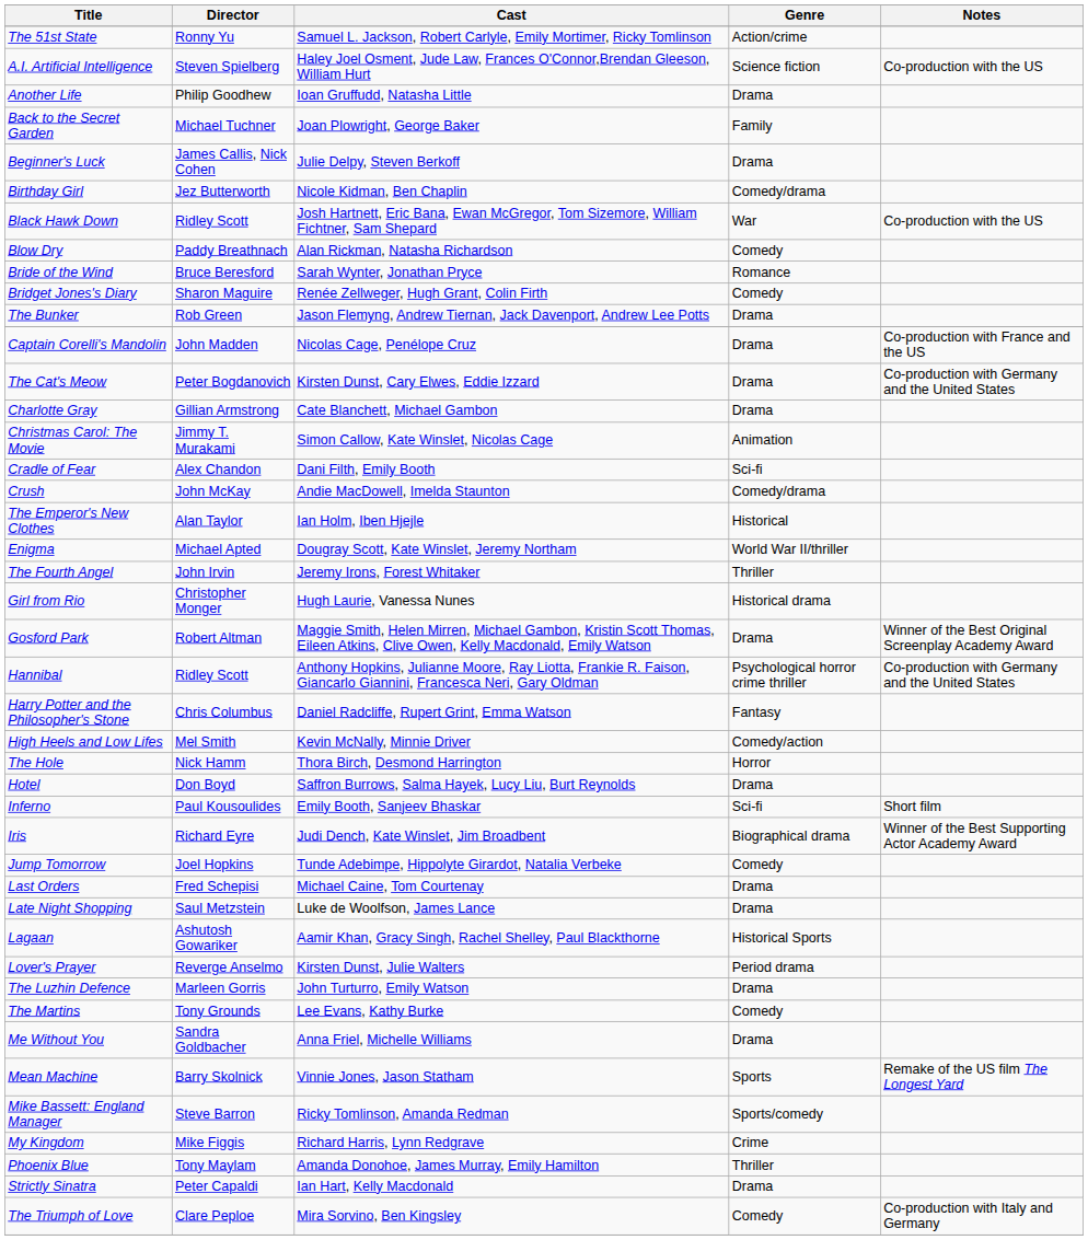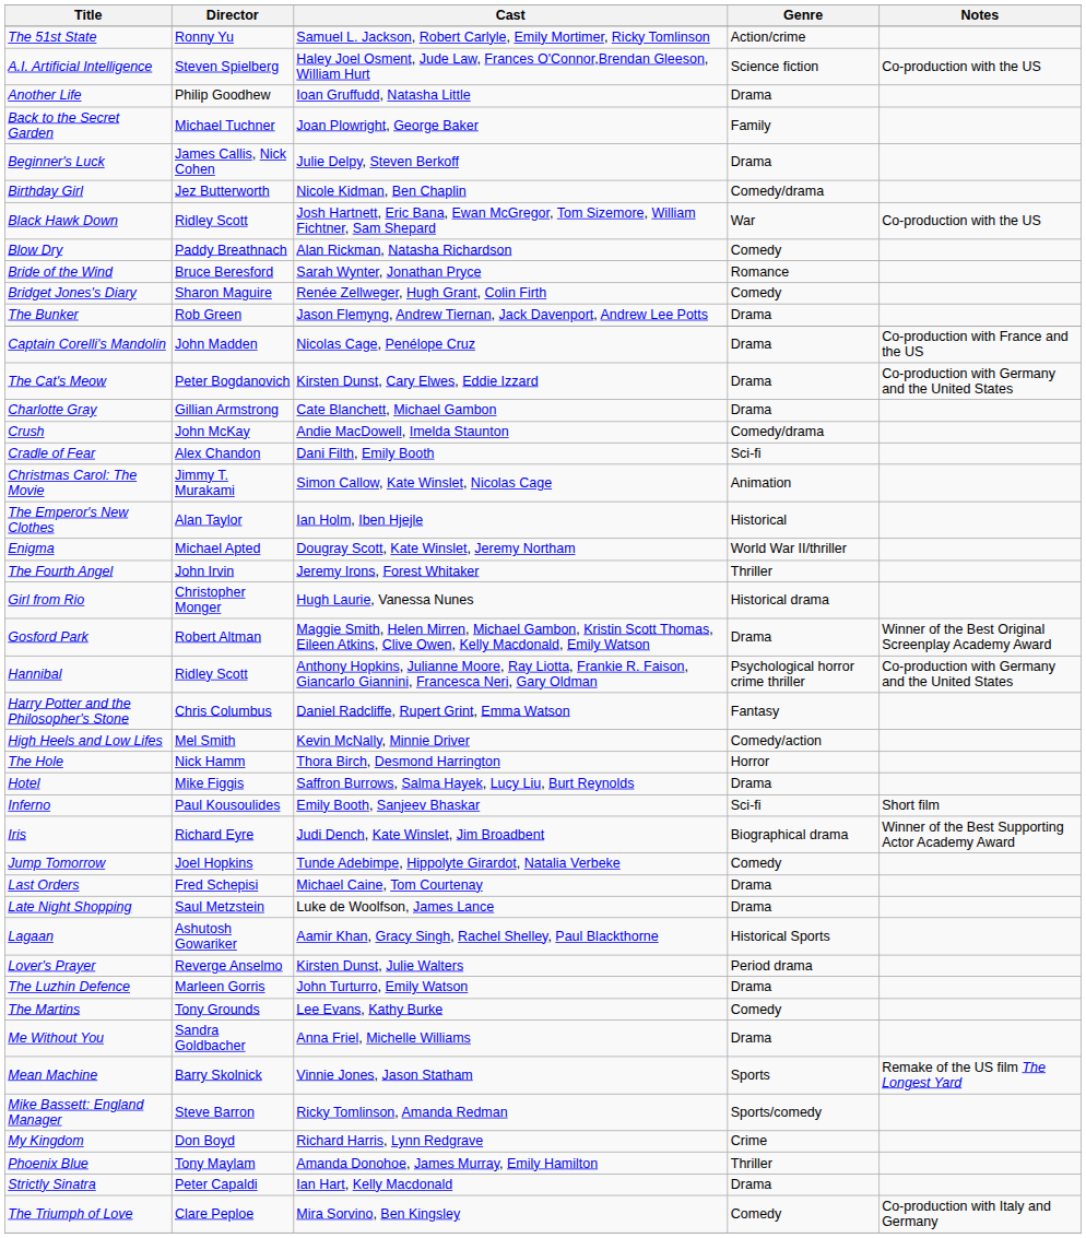 <table class="wikitable sortable" style="width:100%;">
 <tr>
 </tr>
 <tr>
 <th>Title</th>
 <th>Director</th>
 <th>Cast</th>
 <th>Genre</th>
 <th>Notes</th>
 </tr>
 <tr>
 </tr>
 <tr>
 <td><em><a href='#'>The 51st State</a></em></td>
 <td><a href='#'>Ronny Yu</a></td>
 <td><a href='#'>Samuel L. Jackson</a>, <a href='#'>Robert Carlyle</a>, <a href='#'>Emily Mortimer</a>, <a href='#'>Ricky Tomlinson</a></td>
 <td>Action/crime</td>
 <td></td>
 </tr>
 <tr>
 <td><em><a href='#'>A.I. Artificial Intelligence</a></em></td>
 <td><a href='#'>Steven Spielberg</a></td>
 <td><a href='#'>Haley Joel Osment</a>, <a href='#'>Jude Law</a>, <a href='#'>Frances O'Connor</a>,<a href='#'>Brendan Gleeson</a>, <a href='#'>William Hurt</a></td>
 <td>Science fiction</td>
 <td>Co-production with the US</td>
 </tr>
 <tr>
 <td><em><a href='#'>Another Life</a></em></td>
 <td>Philip Goodhew</td>
 <td><a href='#'>Ioan Gruffudd</a>, <a href='#'>Natasha Little</a></td>
 <td>Drama</td>
 <td></td>
 </tr>
 <tr>
 <td><em><a href='#'>Back to the Secret Garden</a></em></td>
 <td><a href='#'>Michael Tuchner</a></td>
 <td><a href='#'>Joan Plowright</a>, <a href='#'>George Baker</a></td>
 <td>Family</td>
 <td></td>
 </tr>
 <tr>
 <td><em><a href='#'>Beginner's Luck</a></em></td>
 <td><a href='#'>James Callis</a>, <a href='#'>Nick Cohen</a></td>
 <td><a href='#'>Julie Delpy</a>, <a href='#'>Steven Berkoff</a></td>
 <td>Drama</td>
 <td></td>
 </tr>
 <tr>
 <td><em><a href='#'>Birthday Girl</a></em></td>
 <td><a href='#'>Jez Butterworth</a></td>
 <td><a href='#'>Nicole Kidman</a>, <a href='#'>Ben Chaplin</a></td>
 <td>Comedy/drama</td>
 <td></td>
 </tr>
 <tr>
 <td><em><a href='#'>Black Hawk Down</a></em></td>
 <td><a href='#'>Ridley Scott</a></td>
 <td><a href='#'>Josh Hartnett</a>, <a href='#'>Eric Bana</a>, <a href='#'>Ewan McGregor</a>, <a href='#'>Tom Sizemore</a>, <a href='#'>William Fichtner</a>, <a href='#'>Sam Shepard</a></td>
 <td>War</td>
 <td>Co-production with the US</td>
 </tr>
 <tr>
 <td><em><a href='#'>Blow Dry</a></em></td>
 <td><a href='#'>Paddy Breathnach</a></td>
 <td><a href='#'>Alan Rickman</a>, <a href='#'>Natasha Richardson</a></td>
 <td>Comedy</td>
 <td></td>
 </tr>
 <tr>
 <td><em><a href='#'>Bride of the Wind</a></em></td>
 <td><a href='#'>Bruce Beresford</a></td>
 <td><a href='#'>Sarah Wynter</a>, <a href='#'>Jonathan Pryce</a></td>
 <td>Romance</td>
 <td></td>
 </tr>
 <tr>
 <td><em><a href='#'>Bridget Jones's Diary</a></em></td>
 <td><a href='#'>Sharon Maguire</a></td>
 <td><a href='#'>Renée Zellweger</a>, <a href='#'>Hugh Grant</a>, <a href='#'>Colin Firth</a></td>
 <td>Comedy</td>
 <td></td>
 </tr>
 <tr>
 <td><em><a href='#'>The Bunker</a></em></td>
 <td><a href='#'>Rob Green</a></td>
 <td><a href='#'>Jason Flemyng</a>, <a href='#'>Andrew Tiernan</a>, <a href='#'>Jack Davenport</a>, <a href='#'>Andrew Lee Potts</a></td>
 <td>Drama</td>
 <td></td>
 </tr>
 <tr>
 </tr>
 <tr>
 <td><em><a href='#'>Captain Corelli's Mandolin</a></em></td>
 <td><a href='#'>John Madden</a></td>
 <td><a href='#'>Nicolas Cage</a>, <a href='#'>Penélope Cruz</a></td>
 <td>Drama</td>
 <td>Co-production with France and the US</td>
 </tr>
 <tr>
 <td><em><a href='#'>The Cat's Meow</a></em></td>
 <td><a href='#'>Peter Bogdanovich</a></td>
 <td><a href='#'>Kirsten Dunst</a>, <a href='#'>Cary Elwes</a>, <a href='#'>Eddie Izzard</a></td>
 <td>Drama</td>
 <td>Co-production with Germany and the United States</td>
 </tr>
 <tr>
 <td><em><a href='#'>Charlotte Gray</a></em></td>
 <td><a href='#'>Gillian Armstrong</a></td>
 <td><a href='#'>Cate Blanchett</a>, <a href='#'>Michael Gambon</a></td>
 <td>Drama</td>
 <td></td>
 </tr>
 <tr>
-<td><em><a href='#'>Christmas Carol: The Movie</a></em></td>
-<td><a href='#'>Jimmy T. Murakami</a></td>
-<td><a href='#'>Simon Callow</a>, <a href='#'>Kate Winslet</a>, <a href='#'>Nicolas Cage</a></td>
-<td>Animation</td>
+<td><em><a href='#'>Crush</a></em></td>
+<td><a href='#'>John McKay</a></td>
+<td><a href='#'>Andie MacDowell</a>, <a href='#'>Imelda Staunton</a></td>
+<td>Comedy/drama</td>
 <td></td>
 </tr>
 <tr>
 <td><em><a href='#'>Cradle of Fear</a></em></td>
 <td><a href='#'>Alex Chandon</a></td>
 <td><a href='#'>Dani Filth</a>, <a href='#'>Emily Booth</a></td>
 <td>Sci-fi</td>
 <td></td>
 </tr>
 <tr>
-<td><em><a href='#'>Crush</a></em></td>
-<td><a href='#'>John McKay</a></td>
-<td><a href='#'>Andie MacDowell</a>, <a href='#'>Imelda Staunton</a></td>
-<td>Comedy/drama</td>
+<td><em><a href='#'>Christmas Carol: The Movie</a></em></td>
+<td><a href='#'>Jimmy T. Murakami</a></td>
+<td><a href='#'>Simon Callow</a>, <a href='#'>Kate Winslet</a>, <a href='#'>Nicolas Cage</a></td>
+<td>Animation</td>
 <td></td>
 </tr>
 <tr>
 <td><em><a href='#'>The Emperor's New Clothes</a></em></td>
 <td><a href='#'>Alan Taylor</a></td>
 <td><a href='#'>Ian Holm</a>, <a href='#'>Iben Hjejle</a></td>
 <td>Historical</td>
 <td></td>
 </tr>
 <tr>
 <td><em><a href='#'>Enigma</a></em></td>
 <td><a href='#'>Michael Apted</a></td>
 <td><a href='#'>Dougray Scott</a>, <a href='#'>Kate Winslet</a>, <a href='#'>Jeremy Northam</a></td>
 <td>World War II/thriller</td>
 <td></td>
 </tr>
 <tr>
 <td><em><a href='#'>The Fourth Angel</a></em></td>
 <td><a href='#'>John Irvin</a></td>
 <td><a href='#'>Jeremy Irons</a>, <a href='#'>Forest Whitaker</a></td>
 <td>Thriller</td>
 <td></td>
 </tr>
 <tr>
 <td><em><a href='#'>Girl from Rio</a></em></td>
 <td><a href='#'>Christopher Monger</a></td>
 <td><a href='#'>Hugh Laurie</a>, Vanessa Nunes</td>
 <td>Historical drama</td>
 <td></td>
 </tr>
 <tr>
 <td><em><a href='#'>Gosford Park</a></em></td>
 <td><a href='#'>Robert Altman</a></td>
 <td><a href='#'>Maggie Smith</a>, <a href='#'>Helen Mirren</a>, <a href='#'>Michael Gambon</a>, <a href='#'>Kristin Scott Thomas</a>, <a href='#'>Eileen Atkins</a>, <a href='#'>Clive Owen</a>, <a href='#'>Kelly Macdonald</a>, <a href='#'>Emily Watson</a></td>
 <td>Drama</td>
 <td>Winner of the Best Original Screenplay Academy Award</td>
 </tr>
 <tr>
 <td><em><a href='#'>Hannibal</a></em></td>
 <td><a href='#'>Ridley Scott</a></td>
 <td><a href='#'>Anthony Hopkins</a>, <a href='#'>Julianne Moore</a>, <a href='#'>Ray Liotta</a>, <a href='#'>Frankie R. Faison</a>, <a href='#'>Giancarlo Giannini</a>, <a href='#'>Francesca Neri</a>, <a href='#'>Gary Oldman</a></td>
 <td>Psychological horror crime thriller</td>
 <td>Co-production with Germany and the United States</td>
 </tr>
 <tr>
 <td><em><a href='#'>Harry Potter and the Philosopher's Stone</a></em></td>
 <td><a href='#'>Chris Columbus</a></td>
 <td><a href='#'>Daniel Radcliffe</a>, <a href='#'>Rupert Grint</a>, <a href='#'>Emma Watson</a></td>
 <td>Fantasy</td>
 <td></td>
 </tr>
 <tr>
 <td><em><a href='#'>High Heels and Low Lifes</a></em></td>
 <td><a href='#'>Mel Smith</a></td>
 <td><a href='#'>Kevin McNally</a>, <a href='#'>Minnie Driver</a></td>
 <td>Comedy/action</td>
 <td></td>
 </tr>
 <tr>
 <td><em><a href='#'>The Hole</a></em></td>
 <td><a href='#'>Nick Hamm</a></td>
 <td><a href='#'>Thora Birch</a>, <a href='#'>Desmond Harrington</a></td>
 <td>Horror</td>
 <td></td>
 </tr>
 <tr>
 <td><em><a href='#'>Hotel</a></em></td>
-<td><a href='#'>Don Boyd</a></td>
+<td><a href='#'>Mike Figgis</a></td>
 <td><a href='#'>Saffron Burrows</a>, <a href='#'>Salma Hayek</a>, <a href='#'>Lucy Liu</a>, <a href='#'>Burt Reynolds</a></td>
 <td>Drama</td>
 <td></td>
 </tr>
 <tr>
 <td><em><a href='#'>Inferno</a></em></td>
 <td><a href='#'>Paul Kousoulides</a></td>
 <td><a href='#'>Emily Booth</a>, <a href='#'>Sanjeev Bhaskar</a></td>
 <td>Sci-fi</td>
 <td>Short film</td>
 </tr>
 <tr>
 <td><em><a href='#'>Iris</a></em></td>
 <td><a href='#'>Richard Eyre</a></td>
 <td><a href='#'>Judi Dench</a>, <a href='#'>Kate Winslet</a>, <a href='#'>Jim Broadbent</a></td>
 <td>Biographical drama</td>
 <td>Winner of the Best Supporting Actor Academy Award</td>
 </tr>
 <tr>
 <td><em><a href='#'>Jump Tomorrow</a></em></td>
 <td><a href='#'>Joel Hopkins</a></td>
 <td><a href='#'>Tunde Adebimpe</a>, <a href='#'>Hippolyte Girardot</a>, <a href='#'>Natalia Verbeke</a></td>
 <td>Comedy</td>
 <td></td>
 </tr>
 <tr>
 <td><em><a href='#'>Last Orders</a></em></td>
 <td><a href='#'>Fred Schepisi</a></td>
 <td><a href='#'>Michael Caine</a>, <a href='#'>Tom Courtenay</a></td>
 <td>Drama</td>
 <td></td>
 </tr>
 <tr>
 <td><em><a href='#'>Late Night Shopping</a></em></td>
 <td><a href='#'>Saul Metzstein</a></td>
 <td>Luke de Woolfson, <a href='#'>James Lance</a></td>
 <td>Drama</td>
 <td></td>
 </tr>
 <tr>
 <td><em><a href='#'>Lagaan</a></em></td>
 <td><a href='#'>Ashutosh Gowariker</a></td>
 <td><a href='#'>Aamir Khan</a>, <a href='#'>Gracy Singh</a>, <a href='#'>Rachel Shelley</a>, <a href='#'>Paul Blackthorne</a></td>
 <td>Historical Sports</td>
 <td></td>
 </tr>
 <tr>
 <td><em><a href='#'>Lover's Prayer</a></em></td>
 <td><a href='#'>Reverge Anselmo</a></td>
 <td><a href='#'>Kirsten Dunst</a>, <a href='#'>Julie Walters</a></td>
 <td>Period drama</td>
 <td></td>
 </tr>
 <tr>
 <td><em><a href='#'>The Luzhin Defence</a></em></td>
 <td><a href='#'>Marleen Gorris</a></td>
 <td><a href='#'>John Turturro</a>, <a href='#'>Emily Watson</a></td>
 <td>Drama</td>
 <td></td>
 </tr>
 <tr>
 <td><em><a href='#'>The Martins</a></em></td>
 <td><a href='#'>Tony Grounds</a></td>
 <td><a href='#'>Lee Evans</a>, <a href='#'>Kathy Burke</a></td>
 <td>Comedy</td>
 <td></td>
 </tr>
 <tr>
 <td><em><a href='#'>Me Without You</a></em></td>
 <td><a href='#'>Sandra Goldbacher</a></td>
 <td><a href='#'>Anna Friel</a>, <a href='#'>Michelle Williams</a></td>
 <td>Drama</td>
 <td></td>
 </tr>
 <tr>
 <td><em><a href='#'>Mean Machine</a></em></td>
 <td><a href='#'>Barry Skolnick</a></td>
 <td><a href='#'>Vinnie Jones</a>, <a href='#'>Jason Statham</a></td>
 <td>Sports</td>
 <td>Remake of the US film <em><a href='#'>The Longest Yard</a></em></td>
 </tr>
 <tr>
 <td><em><a href='#'>Mike Bassett: England Manager</a></em></td>
 <td><a href='#'>Steve Barron</a></td>
 <td><a href='#'>Ricky Tomlinson</a>, <a href='#'>Amanda Redman</a></td>
 <td>Sports/comedy</td>
 <td></td>
 </tr>
 <tr>
 <td><em><a href='#'>My Kingdom</a></em></td>
-<td><a href='#'>Mike Figgis</a></td>
+<td><a href='#'>Don Boyd</a></td>
 <td><a href='#'>Richard Harris</a>, <a href='#'>Lynn Redgrave</a></td>
 <td>Crime</td>
 <td></td>
 </tr>
 <tr>
 <td><em><a href='#'>Phoenix Blue</a></em></td>
 <td><a href='#'>Tony Maylam</a></td>
 <td><a href='#'>Amanda Donohoe</a>, <a href='#'>James Murray</a>, <a href='#'>Emily Hamilton</a></td>
 <td>Thriller</td>
 <td></td>
 </tr>
 <tr>
 <td><em><a href='#'>Strictly Sinatra</a></em></td>
 <td><a href='#'>Peter Capaldi</a></td>
 <td><a href='#'>Ian Hart</a>, <a href='#'>Kelly Macdonald</a></td>
 <td>Drama</td>
 <td></td>
 </tr>
 <tr>
 <td><em><a href='#'>The Triumph of Love</a></em></td>
 <td><a href='#'>Clare Peploe</a></td>
 <td><a href='#'>Mira Sorvino</a>, <a href='#'>Ben Kingsley</a></td>
 <td>Comedy</td>
 <td>Co-production with Italy and Germany</td>
 </tr>
 <tr>
 </tr>
 </table>
